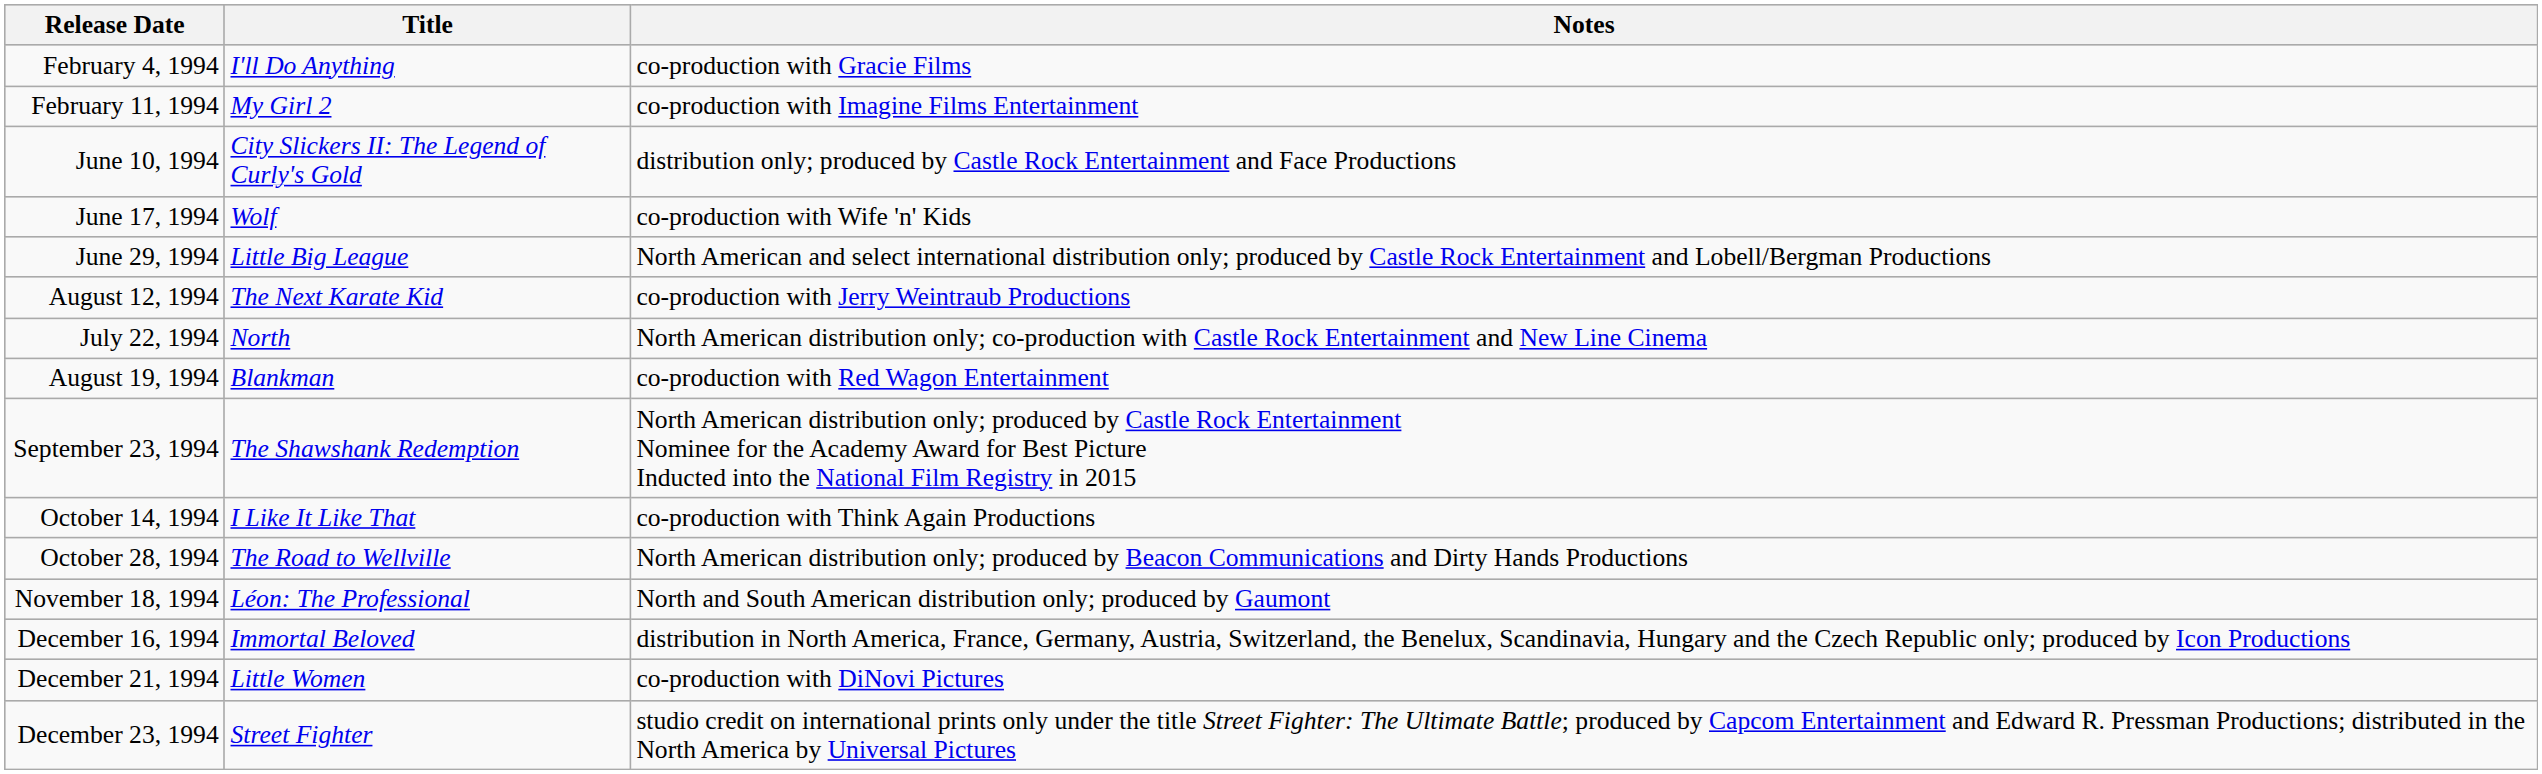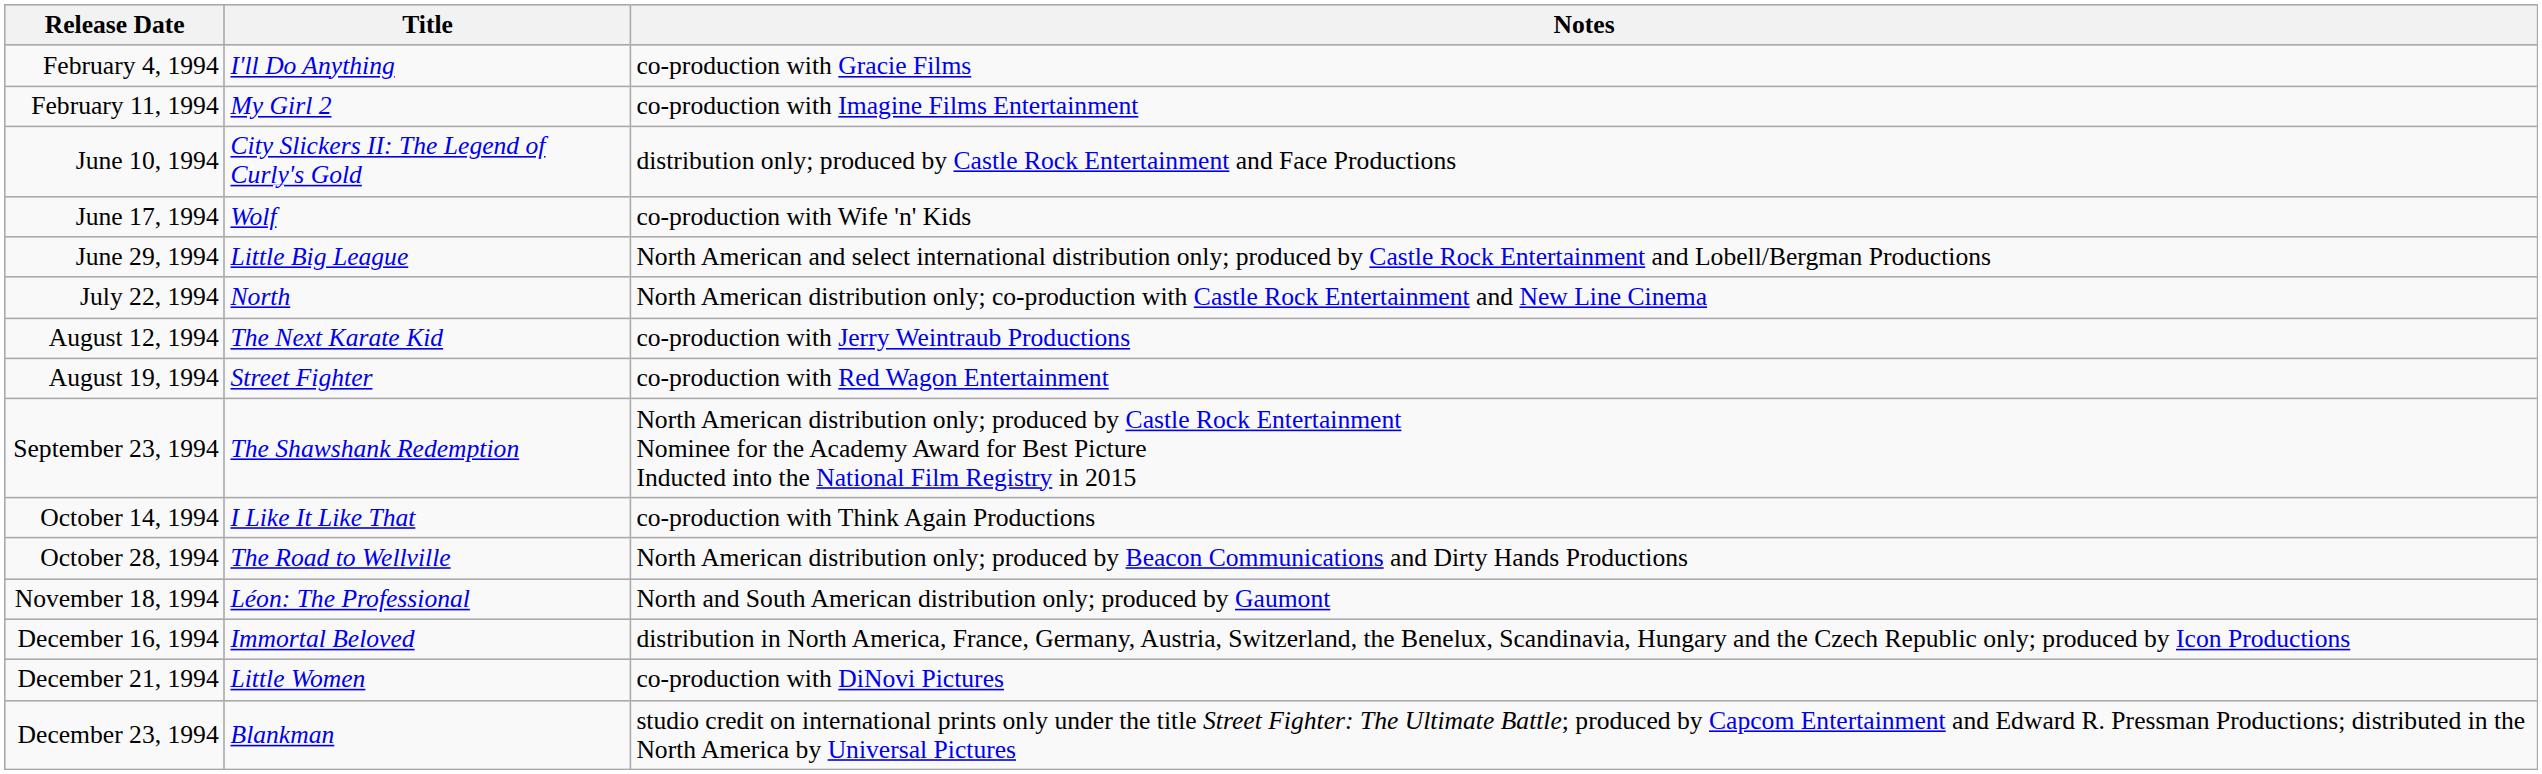 <table class="wikitable sortable" style="width:100%;">
 <tr>
 <th scope="col" style="width:130px;">Release Date</th>
 <th>Title</th>
 <th>Notes</th>
 </tr>
 <tr>
 <td style="text-align:right;">February 4, 1994</td>
 <td><em><a href='#'>I'll Do Anything</a></em></td>
 <td>co-production with <a href='#'>Gracie Films</a></td>
 </tr>
 <tr>
 <td style="text-align:right;">February 11, 1994</td>
 <td><em><a href='#'>My Girl 2</a></em></td>
 <td>co-production with <a href='#'>Imagine Films Entertainment</a></td>
 </tr>
 <tr>
 <td style="text-align:right;">June 10, 1994</td>
 <td><em><a href='#'>City Slickers II: The Legend of Curly's Gold</a></em></td>
 <td>distribution only; produced by <a href='#'>Castle Rock Entertainment</a> and Face Productions</td>
 </tr>
 <tr>
 <td style="text-align:right;">June 17, 1994</td>
 <td><em><a href='#'>Wolf</a></em></td>
 <td>co-production with Wife 'n' Kids</td>
 </tr>
 <tr>
 <td style="text-align:right;">June 29, 1994</td>
 <td><em><a href='#'>Little Big League</a></em></td>
 <td>North American and select international distribution only; produced by <a href='#'>Castle Rock Entertainment</a> and Lobell/Bergman Productions</td>
 </tr>
 <tr>
+<td style="text-align:right;">July 22, 1994</td>
+<td><em><a href='#'>North</a></em></td>
+<td>North American distribution only; co-production with <a href='#'>Castle Rock Entertainment</a> and <a href='#'>New Line Cinema</a></td>
+</tr>
+<tr>
 <td style="text-align:right;">August 12, 1994</td>
 <td><em><a href='#'>The Next Karate Kid</a></em></td>
 <td>co-production with <a href='#'>Jerry Weintraub Productions</a></td>
 </tr>
 <tr>
-<td style="text-align:right;">July 22, 1994</td>
-<td><em><a href='#'>North</a></em></td>
-<td>North American distribution only; co-production with <a href='#'>Castle Rock Entertainment</a> and <a href='#'>New Line Cinema</a></td>
-</tr>
-<tr>
 <td style="text-align:right;">August 19, 1994</td>
-<td><em><a href='#'>Blankman</a></em></td>
+<td><em><a href='#'>Street Fighter</a></em></td>
 <td>co-production with <a href='#'>Red Wagon Entertainment</a></td>
 </tr>
 <tr>
 <td style="text-align:right;">September 23, 1994</td>
 <td><em><a href='#'>The Shawshank Redemption</a></em></td>
 <td>North American distribution only; produced by <a href='#'>Castle Rock Entertainment</a><br>Nominee for the Academy Award for Best Picture<br>Inducted into the <a href='#'>National Film Registry</a> in 2015</td>
 </tr>
 <tr>
 <td style="text-align:right;">October 14, 1994</td>
 <td><em><a href='#'>I Like It Like That</a></em></td>
 <td>co-production with Think Again Productions</td>
 </tr>
 <tr>
 <td style="text-align:right;">October 28, 1994</td>
 <td><em><a href='#'>The Road to Wellville</a></em></td>
 <td>North American distribution only; produced by <a href='#'>Beacon Communications</a> and Dirty Hands Productions</td>
 </tr>
 <tr>
 <td style="text-align:right;">November 18, 1994</td>
 <td><em><a href='#'>Léon: The Professional</a></em></td>
 <td>North and South American distribution only; produced by <a href='#'>Gaumont</a></td>
 </tr>
 <tr>
 <td style="text-align:right;">December 16, 1994</td>
 <td><em><a href='#'>Immortal Beloved</a></em></td>
 <td>distribution in North America, France, Germany, Austria, Switzerland, the Benelux, Scandinavia, Hungary and the Czech Republic only; produced by <a href='#'>Icon Productions</a></td>
 </tr>
 <tr>
 <td style="text-align:right;">December 21, 1994</td>
 <td><em><a href='#'>Little Women</a></em></td>
 <td>co-production with <a href='#'>DiNovi Pictures</a></td>
 </tr>
 <tr>
 <td style="text-align:right;">December 23, 1994</td>
-<td><em><a href='#'>Street Fighter</a></em></td>
+<td><em><a href='#'>Blankman</a></em></td>
 <td>studio credit on international prints only under the title <em>Street Fighter: The Ultimate Battle</em>; produced by <a href='#'>Capcom Entertainment</a> and Edward R. Pressman Productions; distributed in the North America by <a href='#'>Universal Pictures</a></td>
 </tr>
 <tr>
 </tr>
 </table>
